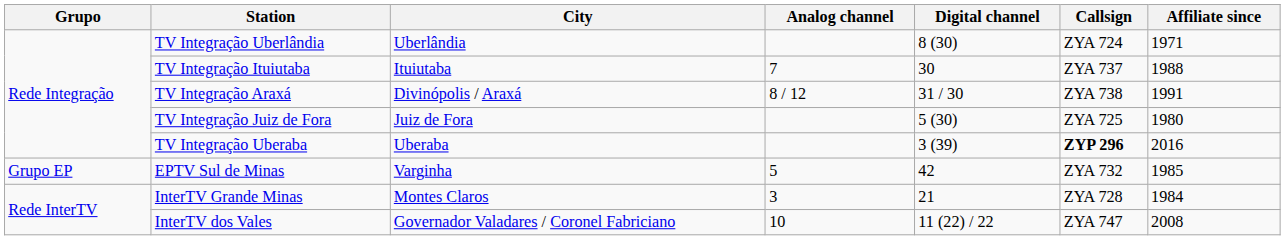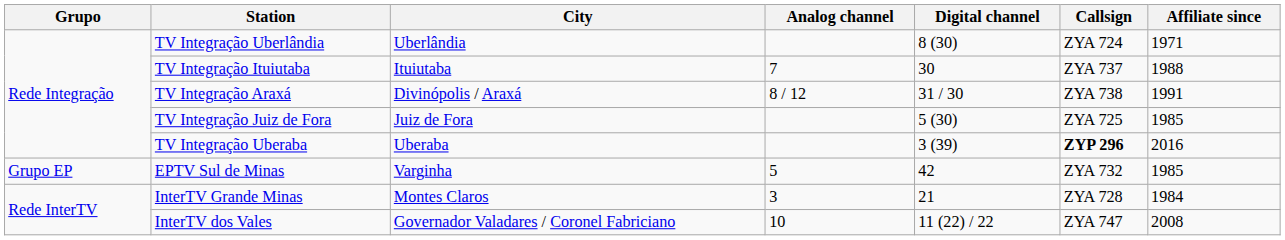 <table class = "wikitable" style = "width: 100%">
 <tr>
 <th>Grupo</th>
 <th>Station</th>
 <th>City</th>
 <th>Analog channel</th>
 <th>Digital channel</th>
 <th>Callsign</th>
 <th>Affiliate since</th>
 </tr>
 <tr>
 <td rowspan="5"><a href='#'>Rede Integração</a></td>
 <td><a href='#'>TV Integração Uberlândia</a></td>
 <td><a href='#'>Uberlândia</a></td>
 <td></td>
 <td>8 (30)</td>
 <td>ZYA 724</td>
 <td>1971</td>
 </tr>
 <tr>
 <td><a href='#'>TV Integração Ituiutaba</a></td>
 <td><a href='#'>Ituiutaba</a></td>
 <td>7</td>
 <td>30</td>
 <td>ZYA 737</td>
 <td>1988</td>
 </tr>
 <tr>
 <td><a href='#'>TV Integração Araxá</a></td>
 <td><a href='#'>Divinópolis</a> / <a href='#'>Araxá</a></td>
 <td>8 / 12</td>
 <td>31 / 30</td>
 <td>ZYA 738</td>
 <td>1991</td>
 </tr>
 <tr>
 <td><a href='#'>TV Integração Juiz de Fora</a></td>
 <td><a href='#'>Juiz de Fora</a></td>
 <td></td>
 <td>5 (30)</td>
 <td>ZYA 725</td>
-<td>1980</td>
+<td>1985</td>
 </tr>
 <tr>
 <td><a href='#'>TV Integração Uberaba</a></td>
 <td><a href='#'>Uberaba</a></td>
 <td></td>
 <td>3 (39)</td>
 <td><strong>ZYP 296</strong></td>
 <td>2016</td>
 </tr>
 <tr>
 <td><a href='#'>Grupo EP</a></td>
 <td><a href='#'>EPTV Sul de Minas</a></td>
 <td><a href='#'>Varginha</a></td>
 <td>5</td>
 <td>42</td>
 <td>ZYA 732</td>
 <td>1985</td>
 </tr>
 <tr>
 <td rowspan="2"><a href='#'>Rede InterTV</a></td>
 <td><a href='#'>InterTV Grande Minas</a></td>
 <td><a href='#'>Montes Claros</a></td>
 <td>3</td>
 <td>21</td>
 <td>ZYA 728</td>
 <td>1984</td>
 </tr>
 <tr>
 <td><a href='#'>InterTV dos Vales</a></td>
 <td><a href='#'>Governador Valadares</a> / <a href='#'>Coronel Fabriciano</a></td>
 <td>10</td>
 <td>11 (22) / 22</td>
 <td>ZYA 747</td>
 <td>2008</td>
 </tr>
 </table>
